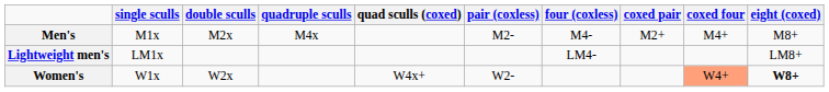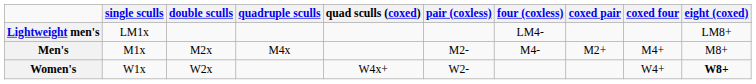 <table class="wikitable" style="text-align:center;">
 <tr>
 <td></td>
 <th><a href='#'>single sculls</a></th>
 <th><a href='#'>double sculls</a></th>
 <th><a href='#'>quadruple sculls</a></th>
 <th>quad sculls (<a href='#'>coxed</a>)</th>
 <th><a href='#'>pair (coxless)</a></th>
 <th><a href='#'>four (coxless)</a></th>
 <th><a href='#'>coxed pair</a></th>
 <th><a href='#'>coxed four</a></th>
 <th><a href='#'>eight (coxed)</a></th>
 </tr>
 <tr>
+<th><a href='#'>Lightweight</a> men's</th>
+<td>LM1x </td>
+<td></td>
+<td></td>
+<td></td>
+<td></td>
+<td>LM4- </td>
+<td></td>
+<td></td>
+<td>LM8+ </td>
+</tr>
+<tr>
 <th>Men's</th>
 <td>M1x </td>
 <td>M2x </td>
 <td>M4x </td>
 <td></td>
 <td>M2- </td>
 <td>M4- </td>
 <td>M2+ </td>
 <td>M4+ </td>
 <td>M8+ </td>
 </tr>
 <tr>
-<th><a href='#'>Lightweight</a> men's</th>
-<td>LM1x </td>
-<td></td>
-<td></td>
-<td></td>
-<td></td>
-<td>LM4- </td>
-<td></td>
-<td></td>
-<td>LM8+ </td>
-</tr>
-<tr>
 <th>Women's</th>
 <td>W1x </td>
 <td>W2x </td>
 <td></td>
 <td>W4x+ </td>
 <td>W2- </td>
 <td></td>
 <td></td>
-<td style="background: lightsalmon;">W4+ </td>
+<td>W4+ </td>
 <td><strong>W8+ </strong></td>
 </tr>
 </table>
